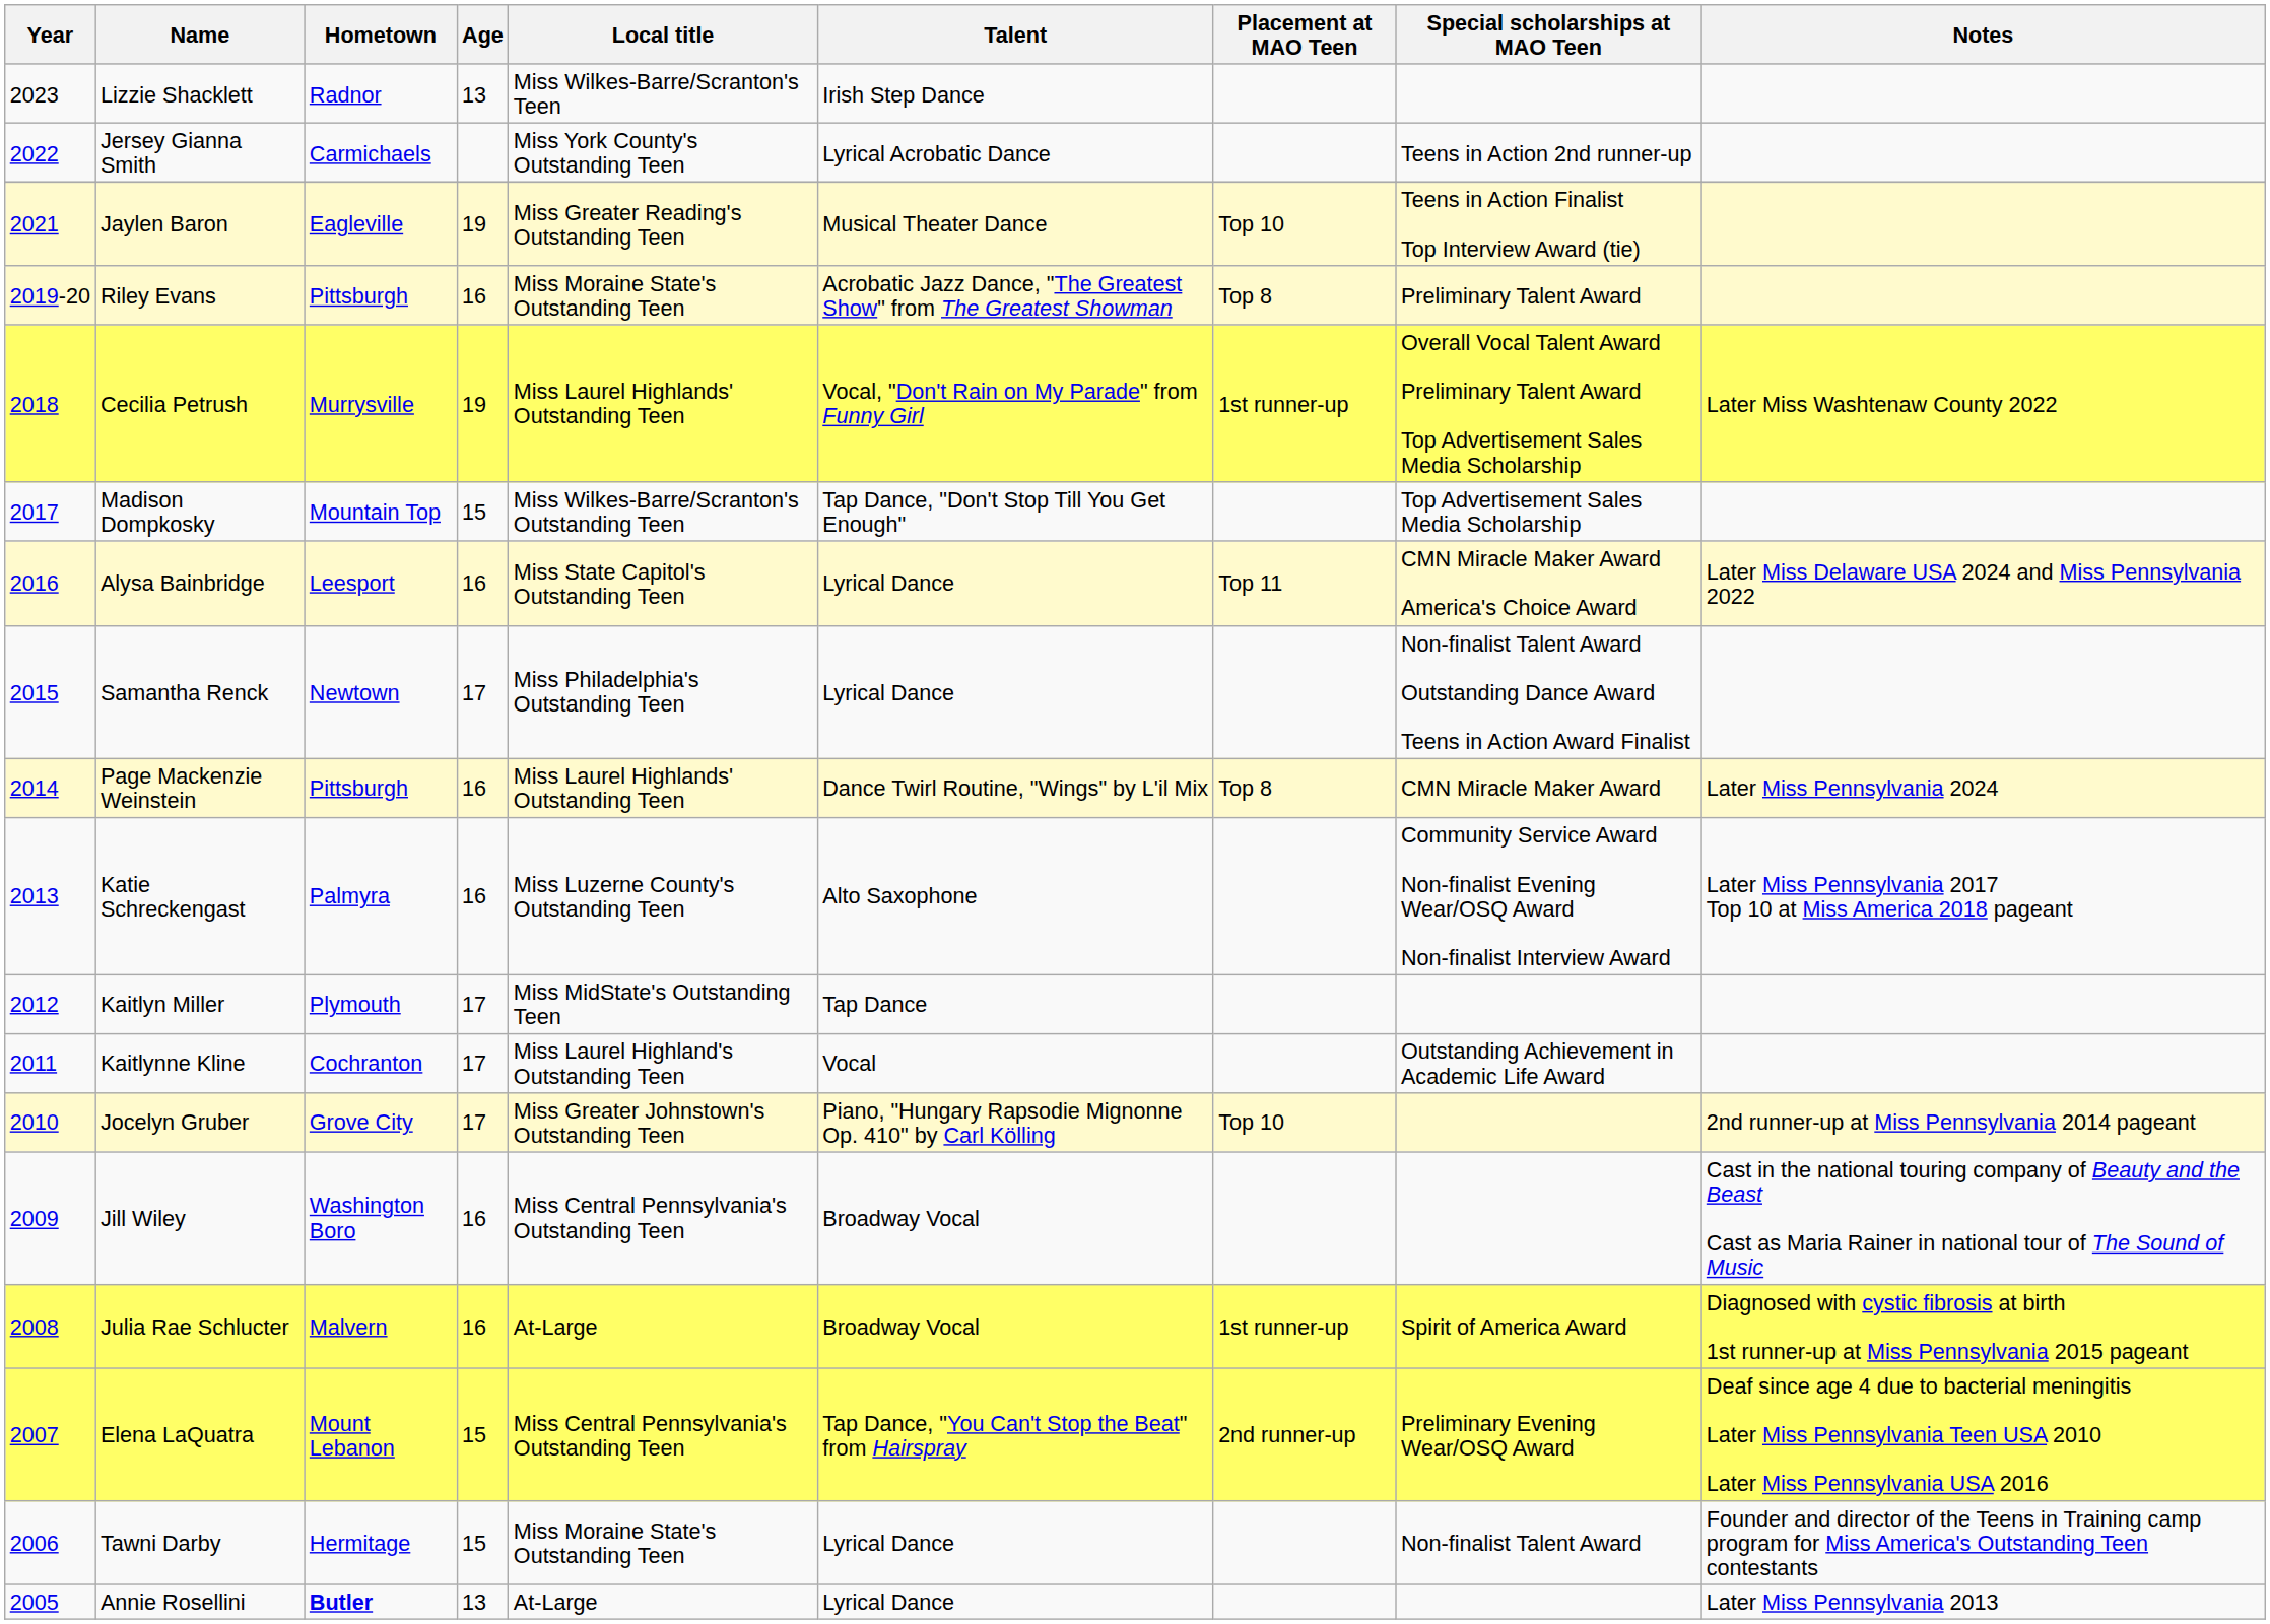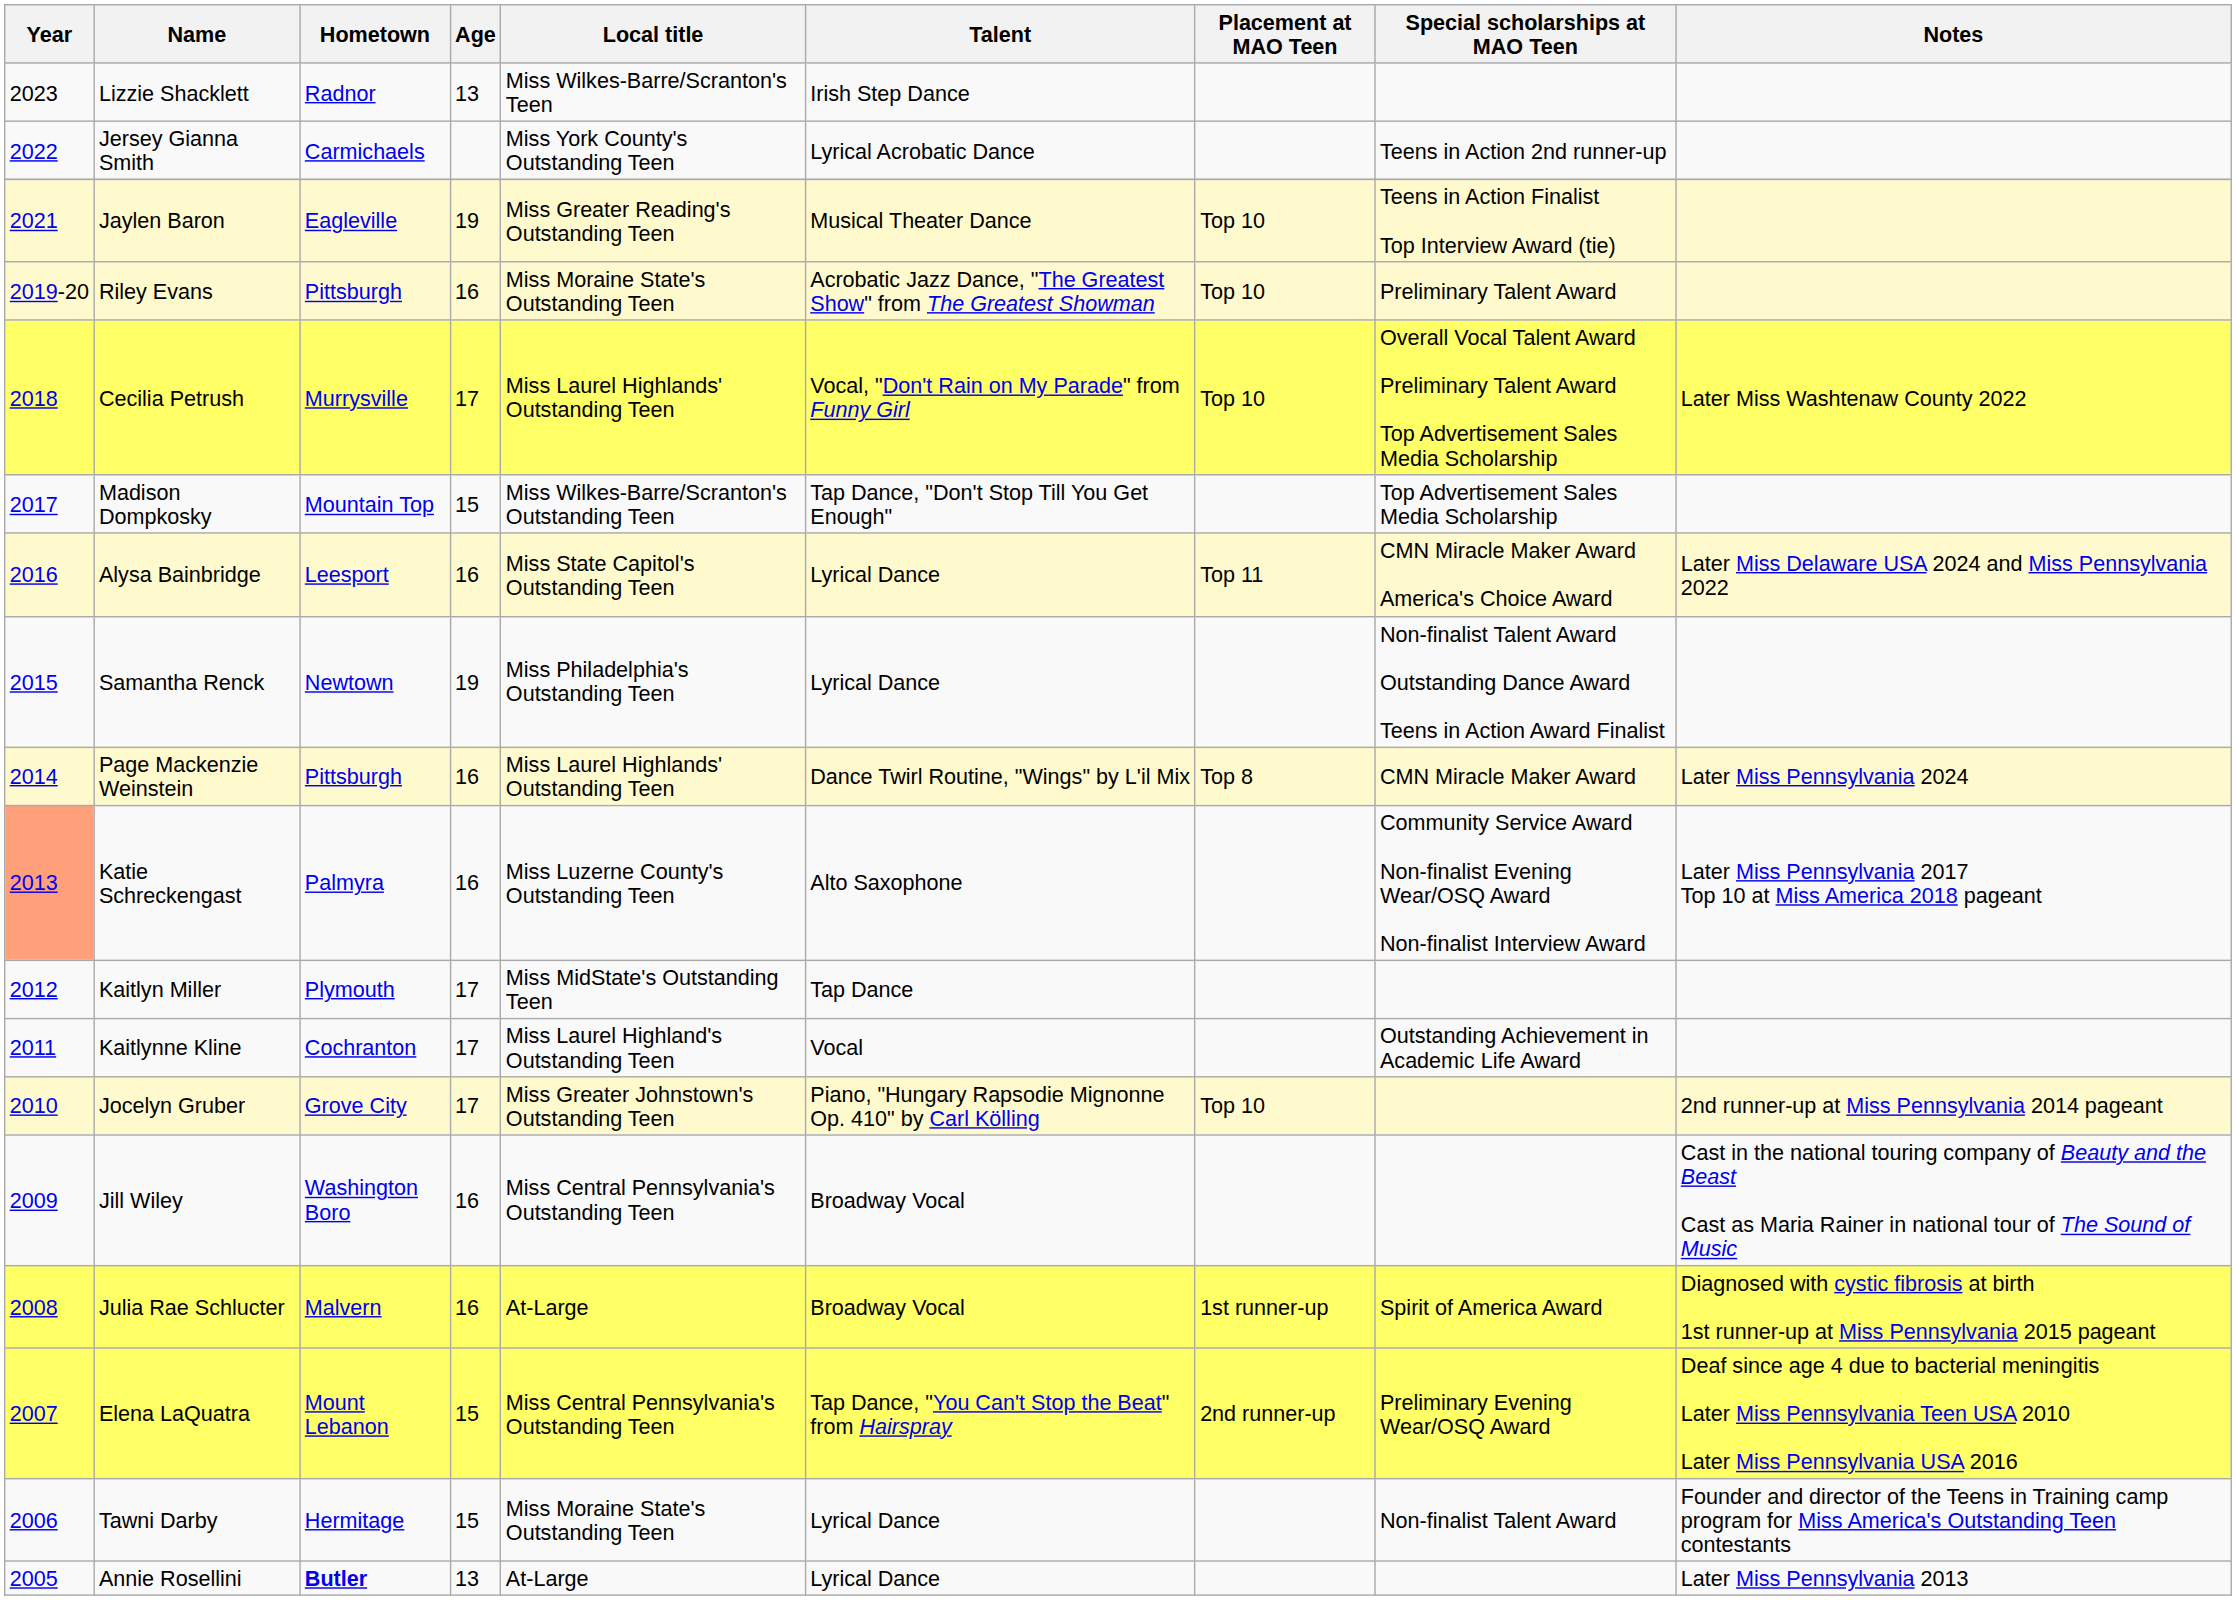 <table class="wikitable sortable"style="font-size:95%;">
 <tr bgcolor="#efefef">
 <th>Year</th>
 <th>Name</th>
 <th>Hometown</th>
 <th>Age</th>
 <th>Local title</th>
 <th>Talent</th>
 <th>Placement at MAO Teen</th>
 <th>Special scholarships at MAO Teen</th>
 <th>Notes</th>
 </tr>
 <tr>
 <td>2023</td>
 <td>Lizzie Shacklett</td>
 <td><a href='#'>Radnor</a></td>
 <td>13</td>
 <td>Miss Wilkes-Barre/Scranton's Teen</td>
 <td>Irish Step Dance</td>
 <td></td>
 <td></td>
 <td></td>
 </tr>
 <tr>
 <td><a href='#'>2022</a></td>
 <td>Jersey Gianna Smith</td>
 <td><a href='#'>Carmichaels</a></td>
 <td></td>
 <td>Miss York County's Outstanding Teen</td>
 <td>Lyrical Acrobatic Dance</td>
 <td></td>
 <td>Teens in Action 2nd runner-up</td>
 <td></td>
 </tr>
 <tr>
 </tr>
 <tr style="background-color:#FFFACD;">
 <td><a href='#'>2021</a></td>
 <td>Jaylen Baron</td>
 <td><a href='#'>Eagleville</a></td>
 <td>19</td>
 <td>Miss Greater Reading's Outstanding Teen</td>
 <td>Musical Theater Dance</td>
 <td>Top 10</td>
 <td>Teens in Action Finalist<br><br>Top Interview Award (tie)</td>
 <td></td>
 </tr>
 <tr style="background-color:#FFFACD;">
 <td><a href='#'>2019</a>-20</td>
 <td>Riley Evans</td>
 <td><a href='#'>Pittsburgh</a></td>
 <td>16</td>
 <td>Miss Moraine State's Outstanding Teen</td>
 <td>Acrobatic Jazz Dance, "<a href='#'>The Greatest Show</a>" from <em><a href='#'>The Greatest Showman</a></em></td>
-<td>Top 8</td>
+<td>Top 10</td>
 <td>Preliminary Talent Award</td>
 <td></td>
 </tr>
 <tr style="background-color:#FFFF66;">
 <td><a href='#'>2018</a></td>
 <td>Cecilia Petrush</td>
 <td><a href='#'>Murrysville</a></td>
-<td>19</td>
+<td>17</td>
 <td>Miss Laurel Highlands' Outstanding Teen</td>
 <td>Vocal, "<a href='#'>Don't Rain on My Parade</a>" from <em><a href='#'>Funny Girl</a></em></td>
-<td>1st runner-up</td>
+<td>Top 10</td>
 <td>Overall Vocal Talent Award<br><br>Preliminary Talent Award<br><br>Top Advertisement Sales Media Scholarship</td>
 <td>Later Miss Washtenaw County 2022</td>
 </tr>
 <tr>
 <td><a href='#'>2017</a></td>
 <td>Madison Dompkosky</td>
 <td><a href='#'>Mountain Top</a></td>
 <td>15</td>
 <td>Miss Wilkes-Barre/Scranton's Outstanding Teen</td>
 <td>Tap Dance, "Don't Stop Till You Get Enough"</td>
 <td></td>
 <td>Top Advertisement Sales Media Scholarship</td>
 <td></td>
 </tr>
 <tr style="background-color:#FFFACD;">
 <td><a href='#'>2016</a></td>
 <td>Alysa Bainbridge</td>
 <td><a href='#'>Leesport</a></td>
 <td>16</td>
 <td>Miss State Capitol's Outstanding Teen</td>
 <td>Lyrical Dance</td>
 <td>Top 11</td>
 <td>CMN Miracle Maker Award<br><br>America's Choice Award</td>
 <td>Later <a href='#'>Miss Delaware USA</a> 2024 and <a href='#'>Miss Pennsylvania</a> 2022</td>
 </tr>
 <tr>
 <td><a href='#'>2015</a></td>
 <td>Samantha Renck</td>
 <td><a href='#'>Newtown</a></td>
-<td>17</td>
+<td>19</td>
 <td>Miss Philadelphia's Outstanding Teen</td>
 <td>Lyrical Dance</td>
 <td></td>
 <td>Non-finalist Talent Award<br><br>Outstanding Dance Award<br><br>Teens in Action Award Finalist</td>
 <td></td>
 </tr>
 <tr style="background-color:#FFFACD;">
 <td><a href='#'>2014</a></td>
 <td>Page Mackenzie Weinstein</td>
 <td><a href='#'>Pittsburgh</a></td>
 <td>16</td>
 <td>Miss Laurel Highlands' Outstanding Teen</td>
 <td>Dance Twirl Routine, "Wings" by L'il Mix</td>
 <td>Top 8</td>
 <td>CMN Miracle Maker Award</td>
 <td>Later <a href='#'>Miss Pennsylvania</a> 2024</td>
 </tr>
 <tr>
-<td><a href='#'>2013</a></td>
+<td style="background: lightsalmon;"><a href='#'>2013</a></td>
 <td>Katie Schreckengast</td>
 <td><a href='#'>Palmyra</a></td>
 <td>16</td>
 <td>Miss Luzerne County's Outstanding Teen</td>
 <td>Alto Saxophone</td>
 <td></td>
 <td>Community Service Award<br><br>Non-finalist Evening Wear/OSQ Award<br><br>Non-finalist Interview Award</td>
 <td>Later <a href='#'>Miss Pennsylvania</a> 2017<br>Top 10 at <a href='#'>Miss America 2018</a> pageant</td>
 </tr>
 <tr>
 <td><a href='#'>2012</a></td>
 <td>Kaitlyn Miller</td>
 <td><a href='#'>Plymouth</a></td>
 <td>17</td>
 <td>Miss MidState's Outstanding Teen</td>
 <td>Tap Dance</td>
 <td></td>
 <td></td>
 <td></td>
 </tr>
 <tr>
 <td><a href='#'>2011</a></td>
 <td>Kaitlynne Kline</td>
 <td><a href='#'>Cochranton</a></td>
 <td>17</td>
 <td>Miss Laurel Highland's Outstanding Teen</td>
 <td>Vocal</td>
 <td></td>
 <td>Outstanding Achievement in Academic Life Award</td>
 <td></td>
 </tr>
 <tr style="background-color:#FFFACD;">
 <td><a href='#'>2010</a></td>
 <td>Jocelyn Gruber</td>
 <td><a href='#'>Grove City</a></td>
 <td>17</td>
 <td>Miss Greater Johnstown's Outstanding Teen</td>
 <td>Piano, "Hungary Rapsodie Mignonne Op. 410" by <a href='#'>Carl Kölling</a></td>
 <td>Top 10</td>
 <td></td>
 <td>2nd runner-up at <a href='#'>Miss Pennsylvania</a> 2014 pageant</td>
 </tr>
 <tr>
 <td><a href='#'>2009</a></td>
 <td>Jill Wiley</td>
 <td><a href='#'>Washington Boro</a></td>
 <td>16</td>
 <td>Miss Central Pennsylvania's Outstanding Teen</td>
 <td>Broadway Vocal</td>
 <td></td>
 <td></td>
 <td>Cast in the national touring company of <em><a href='#'>Beauty and the Beast</a></em><br><br>Cast as Maria Rainer in national tour of <em><a href='#'>The Sound of Music</a></em></td>
 </tr>
 <tr style="background-color:#FFFF66;">
 <td><a href='#'>2008</a></td>
 <td>Julia Rae Schlucter</td>
 <td><a href='#'>Malvern</a></td>
 <td>16</td>
 <td>At-Large</td>
 <td>Broadway Vocal</td>
 <td>1st runner-up</td>
 <td>Spirit of America Award</td>
 <td>Diagnosed with <a href='#'>cystic fibrosis</a> at birth<br><br>1st runner-up at <a href='#'>Miss Pennsylvania</a> 2015 pageant</td>
 </tr>
 <tr style="background-color:#FFFF66;">
 <td><a href='#'>2007</a></td>
 <td>Elena LaQuatra</td>
 <td><a href='#'>Mount Lebanon</a></td>
 <td>15</td>
 <td>Miss Central Pennsylvania's Outstanding Teen</td>
 <td>Tap Dance, "<a href='#'>You Can't Stop the Beat</a>" from <em><a href='#'>Hairspray</a></em></td>
 <td>2nd runner-up</td>
 <td>Preliminary Evening Wear/OSQ Award</td>
 <td>Deaf since age 4 due to bacterial meningitis<br><br>Later <a href='#'>Miss Pennsylvania Teen USA</a> 2010<br><br>Later <a href='#'>Miss Pennsylvania USA</a> 2016</td>
 </tr>
 <tr>
 <td><a href='#'>2006</a></td>
 <td>Tawni Darby</td>
 <td><a href='#'>Hermitage</a></td>
 <td>15</td>
 <td>Miss Moraine State's Outstanding Teen</td>
 <td>Lyrical Dance</td>
 <td></td>
 <td>Non-finalist Talent Award</td>
 <td>Founder and director of the Teens in Training camp program for <a href='#'>Miss America's Outstanding Teen</a> contestants</td>
 </tr>
 <tr>
 <td><a href='#'>2005</a></td>
 <td>Annie Rosellini</td>
 <td><strong><a href='#'>Butler</a></strong></td>
 <td>13</td>
 <td>At-Large</td>
 <td>Lyrical Dance</td>
 <td></td>
 <td></td>
 <td>Later <a href='#'>Miss Pennsylvania</a> 2013</td>
 </tr>
 </table>
